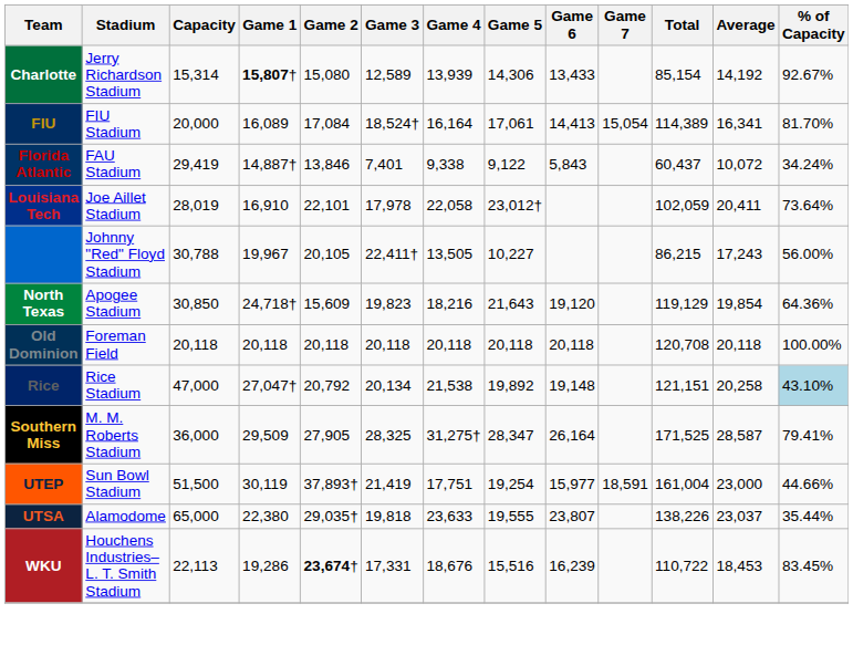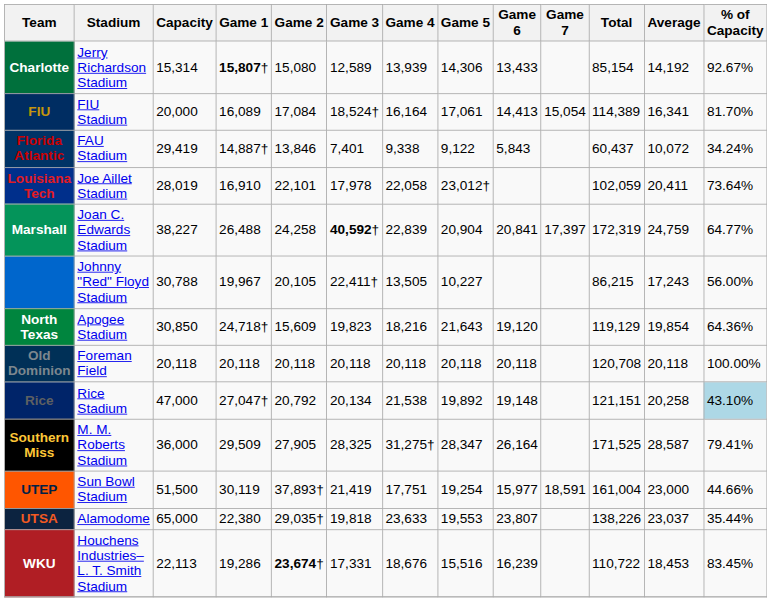 <table class="wikitable sortable">
 <tr>
 <th>Team</th>
 <th>Stadium</th>
 <th>Capacity</th>
 <th>Game 1</th>
 <th>Game 2</th>
 <th>Game 3</th>
 <th>Game 4</th>
 <th>Game 5</th>
 <th>Game 6</th>
 <th>Game 7</th>
 <th>Total</th>
 <th>Average</th>
 <th>% of Capacity</th>
 </tr>
 <tr>
 <th style="background:#00703C; color:#FFFFFF;">Charlotte</th>
 <td><a href='#'>Jerry Richardson Stadium</a></td>
 <td>15,314</td>
 <td><strong>15,807</strong>†</td>
 <td>15,080</td>
 <td>12,589</td>
 <td>13,939</td>
 <td>14,306</td>
 <td>13,433</td>
 <td align=center></td>
 <td>85,154</td>
 <td>14,192</td>
 <td>92.67%</td>
 </tr>
 <tr>
 <th style="background:#002d62; color:#c5960c;">FIU</th>
 <td><a href='#'>FIU Stadium</a></td>
 <td>20,000</td>
 <td>16,089</td>
 <td>17,084</td>
 <td>18,524†</td>
 <td>16,164</td>
 <td>17,061</td>
 <td>14,413</td>
 <td>15,054</td>
 <td>114,389</td>
 <td>16,341</td>
 <td>81.70%</td>
 </tr>
 <tr>
 <th style="background:#003366; color:#CC0000;">Florida Atlantic</th>
 <td><a href='#'>FAU Stadium</a></td>
 <td>29,419</td>
 <td>14,887†</td>
 <td>13,846</td>
 <td>7,401</td>
 <td>9,338</td>
 <td>9,122</td>
 <td>5,843</td>
 <td align=center></td>
 <td>60,437</td>
 <td>10,072</td>
 <td>34.24%</td>
 </tr>
 <tr>
 <th style="background:#002F8B; color:#E31B23;">Louisiana Tech</th>
 <td><a href='#'>Joe Aillet Stadium</a></td>
 <td>28,019</td>
 <td>16,910</td>
 <td>22,101</td>
 <td>17,978</td>
 <td>22,058</td>
 <td>23,012†</td>
 <td align=center></td>
 <td align=center></td>
 <td>102,059</td>
 <td>20,411</td>
 <td>73.64%</td>
+</tr>
+<tr>
+<th style="background:#04945a; color:#FFFFFF;">Marshall</th>
+<td><a href='#'>Joan C. Edwards Stadium</a></td>
+<td>38,227</td>
+<td>26,488</td>
+<td>24,258</td>
+<td><strong>40,592</strong>†</td>
+<td>22,839</td>
+<td>20,904</td>
+<td>20,841</td>
+<td>17,397</td>
+<td>172,319</td>
+<td>24,759</td>
+<td>64.77%</td>
 </tr>
 <tr>
 <th style="background:#0066CC; color:#ffffff;"></th>
 <td><a href='#'>Johnny "Red" Floyd Stadium</a></td>
 <td>30,788</td>
 <td>19,967</td>
 <td>20,105</td>
 <td>22,411†</td>
 <td>13,505</td>
 <td>10,227</td>
 <td align=center></td>
 <td align=center></td>
 <td>86,215</td>
 <td>17,243</td>
 <td>56.00%</td>
 </tr>
 <tr>
 <th style="background:#00853E; color:#FFFFFF;">North Texas</th>
 <td><a href='#'>Apogee Stadium</a></td>
 <td>30,850</td>
 <td>24,718†</td>
 <td>15,609</td>
 <td>19,823</td>
 <td>18,216</td>
 <td>21,643</td>
 <td>19,120</td>
 <td align=center></td>
 <td>119,129</td>
 <td>19,854</td>
 <td>64.36%</td>
 </tr>
 <tr>
 <th style="background:#003057; color:#7c878e;">Old Dominion</th>
 <td><a href='#'>Foreman Field</a></td>
 <td>20,118</td>
 <td>20,118</td>
 <td>20,118</td>
 <td>20,118</td>
 <td>20,118</td>
 <td>20,118</td>
 <td>20,118</td>
 <td align=center></td>
 <td>120,708</td>
 <td>20,118</td>
 <td>100.00%</td>
 </tr>
 <tr>
 <th style="background:#002469; color:#5e6062;">Rice</th>
 <td><a href='#'>Rice Stadium</a></td>
 <td>47,000</td>
 <td>27,047†</td>
 <td>20,792</td>
 <td>20,134</td>
 <td>21,538</td>
 <td>19,892</td>
 <td>19,148</td>
 <td align=center></td>
 <td>121,151</td>
 <td>20,258</td>
 <td style="background: lightblue;">43.10%</td>
 </tr>
 <tr>
 <th style="background:#000000; color:#FDC737;">Southern Miss</th>
 <td><a href='#'>M. M. Roberts Stadium</a></td>
 <td>36,000</td>
 <td>29,509</td>
 <td>27,905</td>
 <td>28,325</td>
 <td>31,275†</td>
 <td>28,347</td>
 <td>26,164</td>
 <td align=center></td>
 <td>171,525</td>
 <td>28,587</td>
 <td>79.41%</td>
 </tr>
 <tr>
 <th style="background:#ff5600; color:#002147;">UTEP</th>
 <td><a href='#'>Sun Bowl Stadium</a></td>
 <td>51,500</td>
 <td>30,119</td>
 <td>37,893†</td>
 <td>21,419</td>
 <td>17,751</td>
 <td>19,254</td>
 <td>15,977</td>
 <td>18,591</td>
 <td>161,004</td>
 <td>23,000</td>
 <td>44.66%</td>
 </tr>
 <tr>
 <th style="background:#0c2340; color:#f15a22;">UTSA</th>
 <td><a href='#'>Alamodome</a></td>
 <td>65,000</td>
 <td>22,380</td>
 <td>29,035†</td>
 <td>19,818</td>
 <td>23,633</td>
-<td>19,555</td>
+<td>19,553</td>
 <td>23,807</td>
 <td align=center></td>
 <td>138,226</td>
 <td>23,037</td>
 <td>35.44%</td>
 </tr>
 <tr>
 <th style="background:#B01E24; color:#FFFFFF;">WKU</th>
 <td><a href='#'>Houchens Industries–L. T. Smith Stadium</a></td>
 <td>22,113</td>
 <td>19,286</td>
 <td><strong>23,674</strong>†</td>
 <td>17,331</td>
 <td>18,676</td>
 <td>15,516</td>
 <td>16,239</td>
 <td align=center></td>
 <td>110,722</td>
 <td>18,453</td>
 <td>83.45%</td>
 </tr>
 <tr>
 </tr>
 </table>
